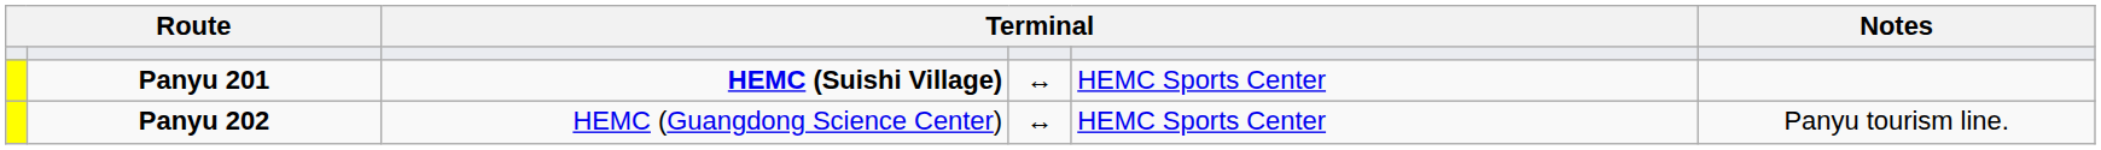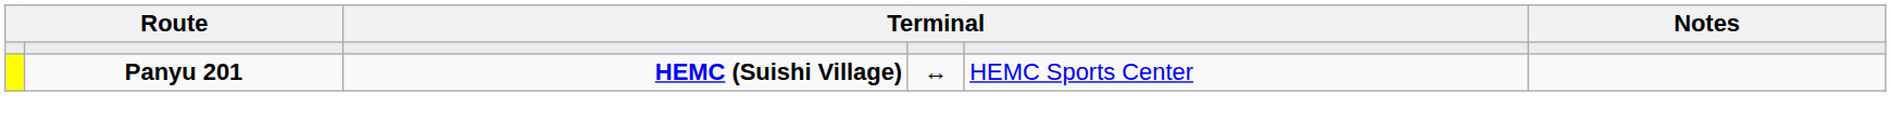 <table class="wikitable sortable" style="width:100%; text-align:center;">
 <tr>
 <th colspan="2" width="18%">Route</th>
 <th colspan="3">Terminal</th>
 <th width="19%">Notes</th>
 </tr>
 <tr style="background:#EAECF0" height=0>
 <td width="1%"></td>
 <td></td>
 <td width="30%"></td>
 <td></td>
 <td width="30%"></td>
 <td></td>
 </tr>
 <tr>
 <td style="background:yellow"></td>
 <td><strong>Panyu 201</strong></td>
 <td align=right><strong><a href='#'>HEMC</a> (Suishi Village)</strong></td>
 <td>↔</td>
 <td align=left><a href='#'>HEMC Sports Center</a></td>
 <td></td>
 </tr>
-<tr>
-<td style="background:yellow"></td>
-<td><strong>Panyu 202</strong></td>
-<td align=right><a href='#'>HEMC</a> (<a href='#'>Guangdong Science Center</a>)</td>
-<td>↔</td>
-<td align=left><a href='#'>HEMC Sports Center</a></td>
-<td>Panyu tourism line.</td>
-</tr>
 </table>
